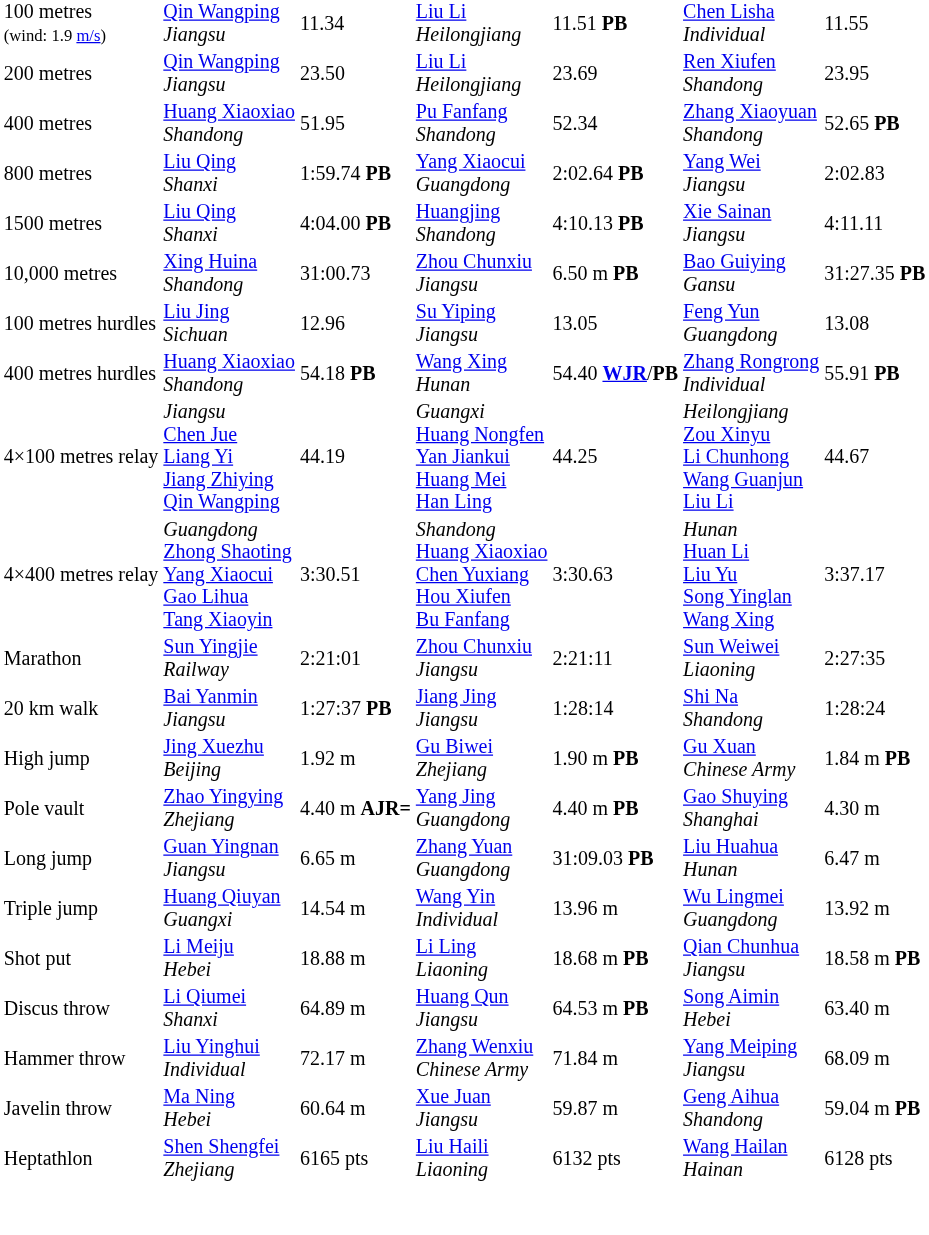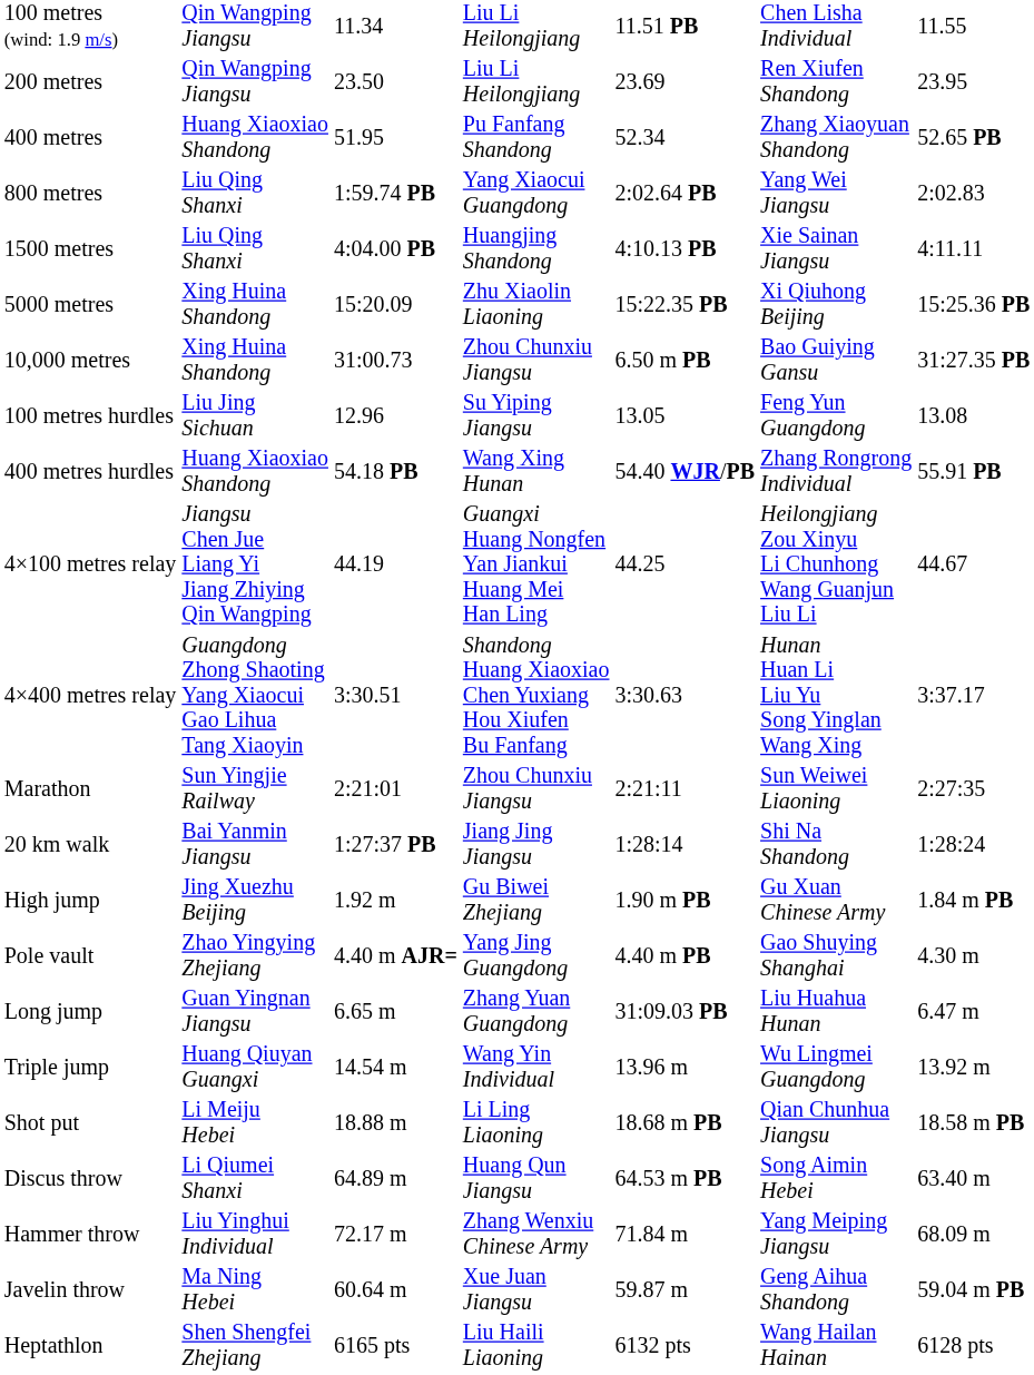 <table>
 <tr>
 <td>100 metres<br><small>(wind: 1.9 <a href='#'>m/s</a>)</small></td>
 <td><a href='#'>Qin Wangping</a><br><em>Jiangsu</em></td>
 <td>11.34</td>
 <td><a href='#'>Liu Li</a><br><em>Heilongjiang</em></td>
 <td>11.51 <strong>PB</strong></td>
 <td><a href='#'>Chen Lisha</a><br><em>Individual</em></td>
 <td>11.55</td>
 </tr>
 <tr>
 <td>200 metres</td>
 <td><a href='#'>Qin Wangping</a><br><em>Jiangsu</em></td>
 <td>23.50</td>
 <td><a href='#'>Liu Li</a><br><em>Heilongjiang</em></td>
 <td>23.69</td>
 <td><a href='#'>Ren Xiufen</a><br><em>Shandong</em></td>
 <td>23.95</td>
 </tr>
 <tr>
 <td>400 metres</td>
 <td><a href='#'>Huang Xiaoxiao</a><br><em>Shandong</em></td>
 <td>51.95</td>
 <td><a href='#'>Pu Fanfang</a><br><em>Shandong</em></td>
 <td>52.34</td>
 <td><a href='#'>Zhang Xiaoyuan</a><br><em>Shandong</em></td>
 <td>52.65 <strong>PB</strong></td>
 </tr>
 <tr>
 <td>800 metres</td>
 <td><a href='#'>Liu Qing</a><br><em>Shanxi</em></td>
 <td>1:59.74 <strong>PB</strong></td>
 <td><a href='#'>Yang Xiaocui</a><br><em>Guangdong</em></td>
 <td>2:02.64 <strong>PB</strong></td>
 <td><a href='#'>Yang Wei</a><br><em>Jiangsu</em></td>
 <td>2:02.83</td>
 </tr>
 <tr>
 <td>1500 metres</td>
 <td><a href='#'>Liu Qing</a><br><em>Shanxi</em></td>
 <td>4:04.00 <strong>PB</strong></td>
 <td><a href='#'>Huangjing</a><br><em>Shandong</em></td>
 <td>4:10.13 <strong>PB</strong></td>
 <td><a href='#'>Xie Sainan</a><br><em>Jiangsu</em></td>
 <td>4:11.11</td>
+</tr>
+<tr>
+<td>5000 metres</td>
+<td><a href='#'>Xing Huina</a><br><em>Shandong</em></td>
+<td>15:20.09</td>
+<td><a href='#'>Zhu Xiaolin</a><br><em>Liaoning</em></td>
+<td>15:22.35 <strong>PB</strong></td>
+<td><a href='#'>Xi Qiuhong</a><br><em>Beijing</em></td>
+<td>15:25.36 <strong>PB</strong></td>
 </tr>
 <tr>
 <td>10,000 metres</td>
 <td><a href='#'>Xing Huina</a><br><em>Shandong</em></td>
 <td>31:00.73</td>
 <td><a href='#'>Zhou Chunxiu</a><br><em>Jiangsu</em></td>
 <td>6.50 m <strong>PB</strong></td>
 <td><a href='#'>Bao Guiying</a><br><em>Gansu</em></td>
 <td>31:27.35 <strong>PB</strong></td>
 </tr>
 <tr>
 <td>100 metres hurdles</td>
 <td><a href='#'>Liu Jing</a><br><em>Sichuan</em></td>
 <td>12.96</td>
 <td><a href='#'>Su Yiping</a><br><em>Jiangsu</em></td>
 <td>13.05</td>
 <td><a href='#'>Feng Yun</a><br><em>Guangdong</em></td>
 <td>13.08</td>
 </tr>
 <tr>
 <td>400 metres hurdles</td>
 <td><a href='#'>Huang Xiaoxiao</a><br><em>Shandong</em></td>
 <td>54.18 <strong>PB</strong></td>
 <td><a href='#'>Wang Xing</a><br><em>Hunan</em></td>
 <td>54.40 <strong><a href='#'>WJR</a></strong>/<strong>PB</strong></td>
 <td><a href='#'>Zhang Rongrong</a><br><em>Individual</em></td>
 <td>55.91 <strong>PB</strong></td>
 </tr>
 <tr>
 <td>4×100 metres relay</td>
 <td><em>Jiangsu</em><br><a href='#'>Chen Jue</a><br><a href='#'>Liang Yi</a><br><a href='#'>Jiang Zhiying</a><br><a href='#'>Qin Wangping</a></td>
 <td>44.19</td>
 <td><em>Guangxi</em><br><a href='#'>Huang Nongfen</a><br><a href='#'>Yan Jiankui</a><br><a href='#'>Huang Mei</a><br><a href='#'>Han Ling</a></td>
 <td>44.25</td>
 <td><em>Heilongjiang</em><br><a href='#'>Zou Xinyu</a><br><a href='#'>Li Chunhong</a><br><a href='#'>Wang Guanjun</a><br><a href='#'>Liu Li</a></td>
 <td>44.67</td>
 </tr>
 <tr>
 <td>4×400 metres relay</td>
 <td><em>Guangdong</em><br><a href='#'>Zhong Shaoting</a><br><a href='#'>Yang Xiaocui</a><br><a href='#'>Gao Lihua</a><br><a href='#'>Tang Xiaoyin</a></td>
 <td>3:30.51</td>
 <td><em>Shandong</em><br><a href='#'>Huang Xiaoxiao</a><br><a href='#'>Chen Yuxiang</a><br><a href='#'>Hou Xiufen</a><br><a href='#'>Bu Fanfang</a></td>
 <td>3:30.63</td>
 <td><em>Hunan</em><br><a href='#'>Huan Li</a><br><a href='#'>Liu Yu</a><br><a href='#'>Song Yinglan</a><br><a href='#'>Wang Xing</a></td>
 <td>3:37.17</td>
 </tr>
 <tr>
 <td>Marathon</td>
 <td><a href='#'>Sun Yingjie</a><br><em>Railway</em></td>
 <td>2:21:01</td>
 <td><a href='#'>Zhou Chunxiu</a><br><em>Jiangsu</em></td>
 <td>2:21:11</td>
 <td><a href='#'>Sun Weiwei</a><br><em>Liaoning</em></td>
 <td>2:27:35</td>
 </tr>
 <tr>
 <td>20 km walk</td>
 <td><a href='#'>Bai Yanmin</a><br><em>Jiangsu</em></td>
 <td>1:27:37 <strong>PB</strong></td>
 <td><a href='#'>Jiang Jing</a><br><em>Jiangsu</em></td>
 <td>1:28:14</td>
 <td><a href='#'>Shi Na</a><br><em>Shandong</em></td>
 <td>1:28:24</td>
 </tr>
 <tr>
 <td>High jump</td>
 <td><a href='#'>Jing Xuezhu</a><br><em>Beijing</em></td>
 <td>1.92 m</td>
 <td><a href='#'>Gu Biwei</a><br><em>Zhejiang</em></td>
 <td>1.90 m <strong>PB</strong></td>
 <td><a href='#'>Gu Xuan</a><br><em>Chinese Army</em></td>
 <td>1.84 m <strong>PB</strong></td>
 </tr>
 <tr>
 <td>Pole vault</td>
 <td><a href='#'>Zhao Yingying</a><br><em>Zhejiang</em></td>
 <td>4.40 m <strong>AJR=</strong></td>
 <td><a href='#'>Yang Jing</a><br><em>Guangdong</em></td>
 <td>4.40 m <strong>PB</strong></td>
 <td><a href='#'>Gao Shuying</a><br><em>Shanghai</em></td>
 <td>4.30 m</td>
 </tr>
 <tr>
 <td>Long jump</td>
 <td><a href='#'>Guan Yingnan</a><br><em>Jiangsu</em></td>
 <td>6.65 m</td>
 <td><a href='#'>Zhang Yuan</a><br><em>Guangdong</em></td>
 <td>31:09.03 <strong>PB</strong></td>
 <td><a href='#'>Liu Huahua</a><br><em>Hunan</em></td>
 <td>6.47 m</td>
 </tr>
 <tr>
 <td>Triple jump</td>
 <td><a href='#'>Huang Qiuyan</a><br><em>Guangxi</em></td>
 <td>14.54 m</td>
 <td><a href='#'>Wang Yin</a><br><em>Individual</em></td>
 <td>13.96 m</td>
 <td><a href='#'>Wu Lingmei</a><br><em>Guangdong</em></td>
 <td>13.92 m</td>
 </tr>
 <tr>
 <td>Shot put</td>
 <td><a href='#'>Li Meiju</a><br><em>Hebei</em></td>
 <td>18.88 m</td>
 <td><a href='#'>Li Ling</a><br><em>Liaoning</em></td>
 <td>18.68 m <strong>PB</strong></td>
 <td><a href='#'>Qian Chunhua</a><br><em>Jiangsu</em></td>
 <td>18.58 m <strong>PB</strong></td>
 </tr>
 <tr>
 <td>Discus throw</td>
 <td><a href='#'>Li Qiumei</a><br><em>Shanxi</em></td>
 <td>64.89 m</td>
 <td><a href='#'>Huang Qun</a><br><em>Jiangsu</em></td>
 <td>64.53 m <strong>PB</strong></td>
 <td><a href='#'>Song Aimin</a><br><em>Hebei</em></td>
 <td>63.40 m</td>
 </tr>
 <tr>
 <td>Hammer throw</td>
 <td><a href='#'>Liu Yinghui</a><br><em>Individual</em></td>
 <td>72.17  m</td>
 <td><a href='#'>Zhang Wenxiu</a><br><em>Chinese Army</em></td>
 <td>71.84 m</td>
 <td><a href='#'>Yang Meiping</a><br><em>Jiangsu</em></td>
 <td>68.09 m</td>
 </tr>
 <tr>
 <td>Javelin throw</td>
 <td><a href='#'>Ma Ning</a><br><em>Hebei</em></td>
 <td>60.64 m</td>
 <td><a href='#'>Xue Juan</a><br><em>Jiangsu</em></td>
 <td>59.87 m</td>
 <td><a href='#'>Geng Aihua</a><br><em>Shandong</em></td>
 <td>59.04 m <strong>PB</strong></td>
 </tr>
 <tr>
 <td>Heptathlon</td>
 <td><a href='#'>Shen Shengfei</a><br><em>Zhejiang</em></td>
 <td>6165 pts</td>
 <td><a href='#'>Liu Haili</a><br><em>Liaoning</em></td>
 <td>6132  pts</td>
 <td><a href='#'>Wang Hailan</a><br><em>Hainan</em></td>
 <td>6128 pts</td>
 </tr>
 </table>
